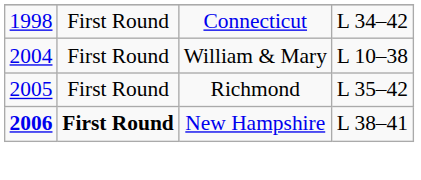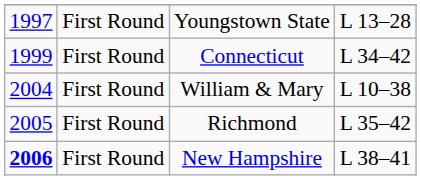 <table class="wikitable">
 <tr>
 </tr>
 <tr align="center">
-<td><a href='#'>1998</a></td>
+<td><a href='#'>1997</a></td>
+<td>First Round</td>
+<td>Youngstown State</td>
+<td>L 13–28</td>
+</tr>
+<tr align="center">
+<td><a href='#'>1999</a></td>
 <td>First Round</td>
 <td><a href='#'>Connecticut</a></td>
 <td>L 34–42</td>
 </tr>
 <tr align="center">
 <td><a href='#'>2004</a></td>
 <td>First Round</td>
 <td>William & Mary</td>
 <td>L 10–38</td>
 </tr>
 <tr align="center">
 <td><a href='#'>2005</a></td>
 <td>First Round</td>
 <td>Richmond</td>
 <td>L 35–42</td>
 </tr>
 <tr align="center">
 <td><strong><a href='#'>2006</a></strong></td>
-<td><strong>First Round</strong></td>
+<td>First Round</td>
 <td><a href='#'>New Hampshire</a></td>
 <td>L 38–41</td>
 </tr>
 </table>
